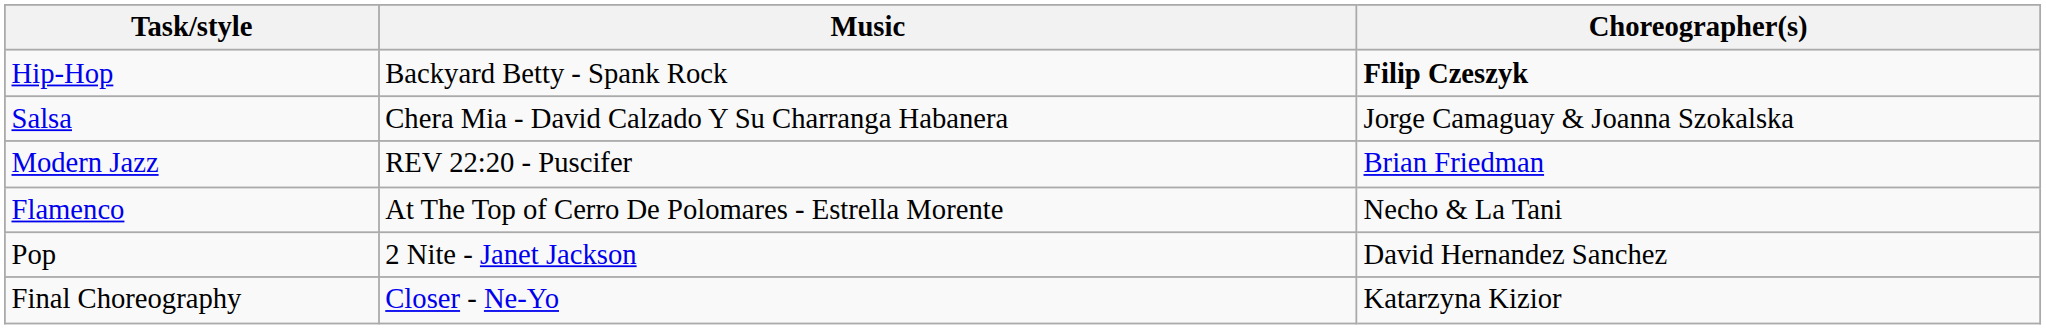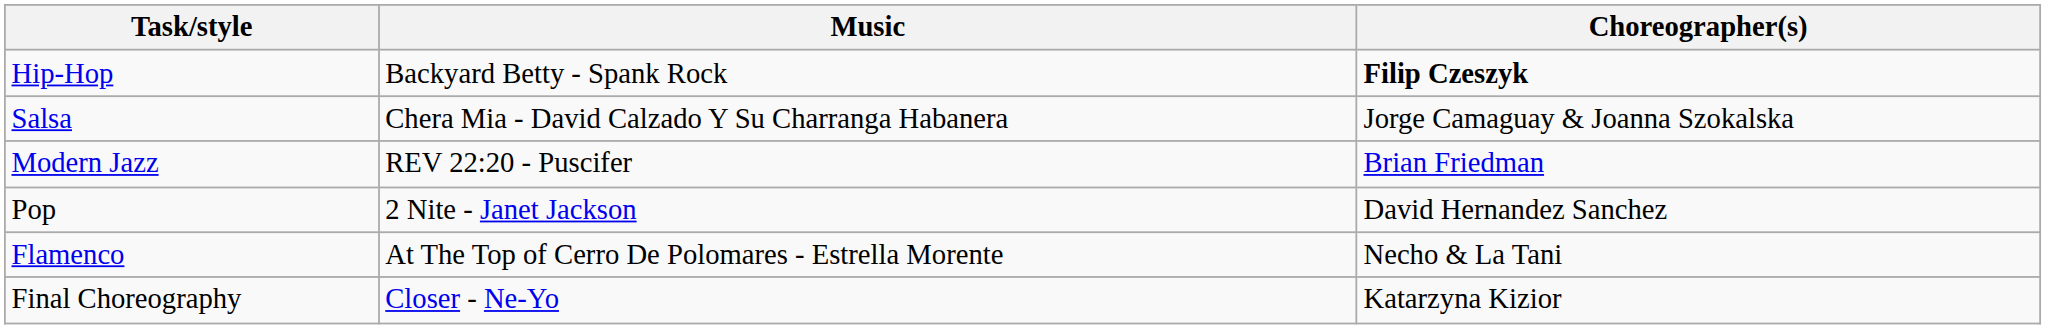 <table class="wikitable" width="90%">
 <tr>
 <th>Task/style</th>
 <th>Music</th>
 <th>Choreographer(s)</th>
 </tr>
 <tr>
 <td><a href='#'>Hip-Hop</a></td>
 <td>Backyard Betty - Spank Rock</td>
 <td><strong>Filip Czeszyk</strong></td>
 </tr>
 <tr>
 <td><a href='#'>Salsa</a></td>
 <td>Chera Mia - David Calzado Y Su Charranga Habanera</td>
 <td>Jorge Camaguay & Joanna Szokalska</td>
 </tr>
 <tr>
 <td><a href='#'>Modern Jazz</a></td>
 <td>REV 22:20 - Puscifer</td>
 <td><a href='#'>Brian Friedman</a></td>
 </tr>
 <tr>
+<td>Pop</td>
+<td>2 Nite - <a href='#'>Janet Jackson</a></td>
+<td>David Hernandez Sanchez</td>
+</tr>
+<tr>
 <td><a href='#'>Flamenco</a></td>
 <td>At The Top of Cerro De Polomares - Estrella Morente</td>
 <td>Necho & La Tani</td>
-</tr>
-<tr>
-<td>Pop</td>
-<td>2 Nite - <a href='#'>Janet Jackson</a></td>
-<td>David Hernandez Sanchez</td>
 </tr>
 <tr>
 <td>Final Choreography</td>
 <td><a href='#'>Closer</a> - <a href='#'>Ne-Yo</a></td>
 <td>Katarzyna Kizior</td>
 </tr>
 </table>
